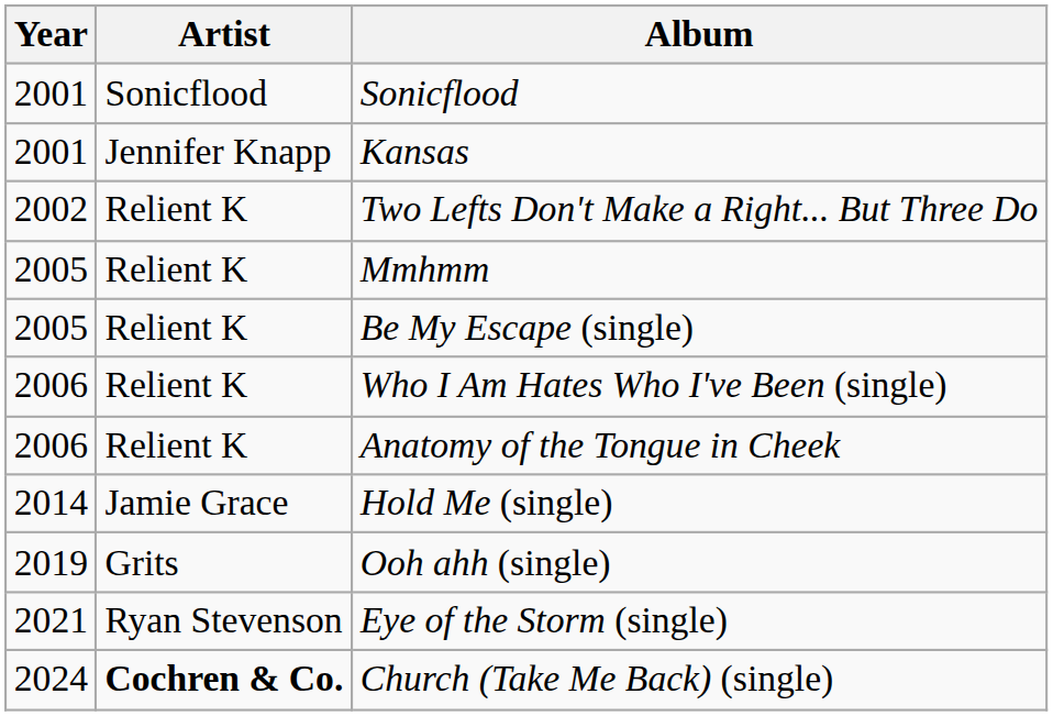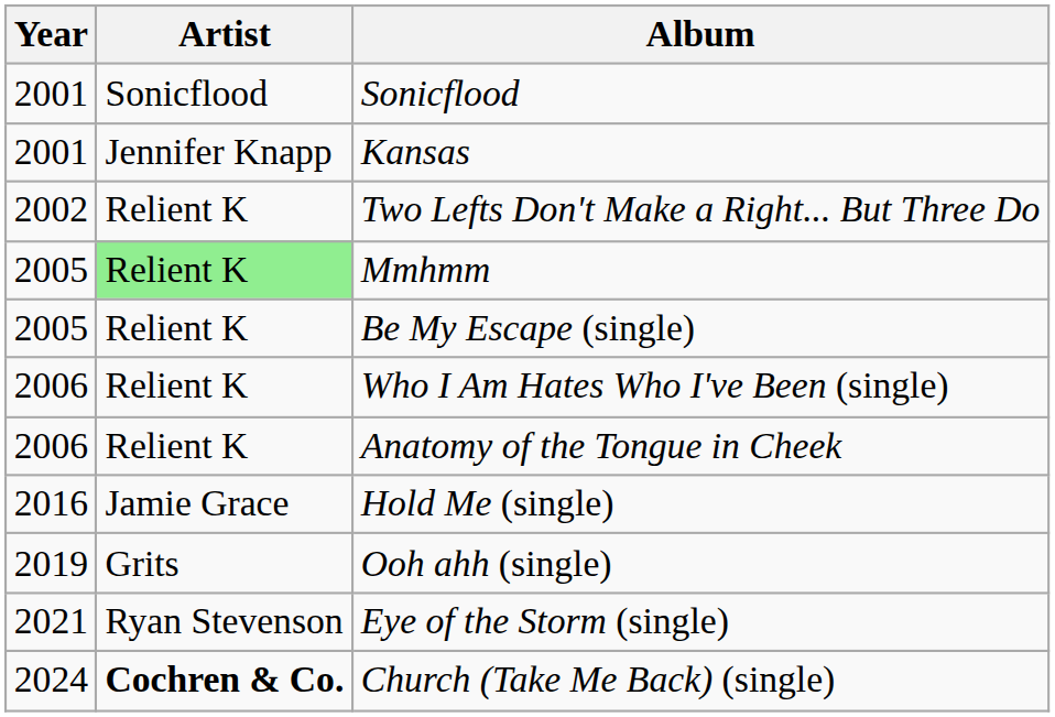 <table class="wikitable">
 <tr>
 <th>Year</th>
 <th>Artist</th>
 <th>Album</th>
 </tr>
 <tr>
 <td>2001</td>
 <td>Sonicflood</td>
 <td><em>Sonicflood</em></td>
 </tr>
 <tr>
 <td>2001</td>
 <td>Jennifer Knapp</td>
 <td><em>Kansas</em></td>
 </tr>
 <tr>
 <td>2002</td>
 <td>Relient K</td>
 <td><em>Two Lefts Don't Make a Right... But Three Do</em></td>
 </tr>
 <tr>
 <td>2005</td>
-<td>Relient K</td>
+<td style="background: lightgreen;">Relient K</td>
 <td><em>Mmhmm</em></td>
 </tr>
 <tr>
 <td>2005</td>
 <td>Relient K</td>
 <td><em>Be My Escape</em> (single)</td>
 </tr>
 <tr>
 <td>2006</td>
 <td>Relient K</td>
 <td><em>Who I Am Hates Who I've Been</em> (single)</td>
 </tr>
 <tr>
 <td>2006</td>
 <td>Relient K</td>
 <td><em>Anatomy of the Tongue in Cheek</em></td>
 </tr>
 <tr>
-<td>2014</td>
+<td>2016</td>
 <td>Jamie Grace</td>
 <td><em>Hold Me</em> (single)</td>
 </tr>
 <tr>
 <td>2019</td>
 <td>Grits</td>
 <td><em>Ooh ahh</em> (single)</td>
 </tr>
 <tr>
 <td>2021</td>
 <td>Ryan Stevenson</td>
 <td><em>Eye of the Storm</em> (single)</td>
 </tr>
 <tr>
 <td>2024</td>
 <td><strong>Cochren & Co.</strong></td>
 <td><em>Church (Take Me Back)</em> (single)</td>
 </tr>
 </table>
